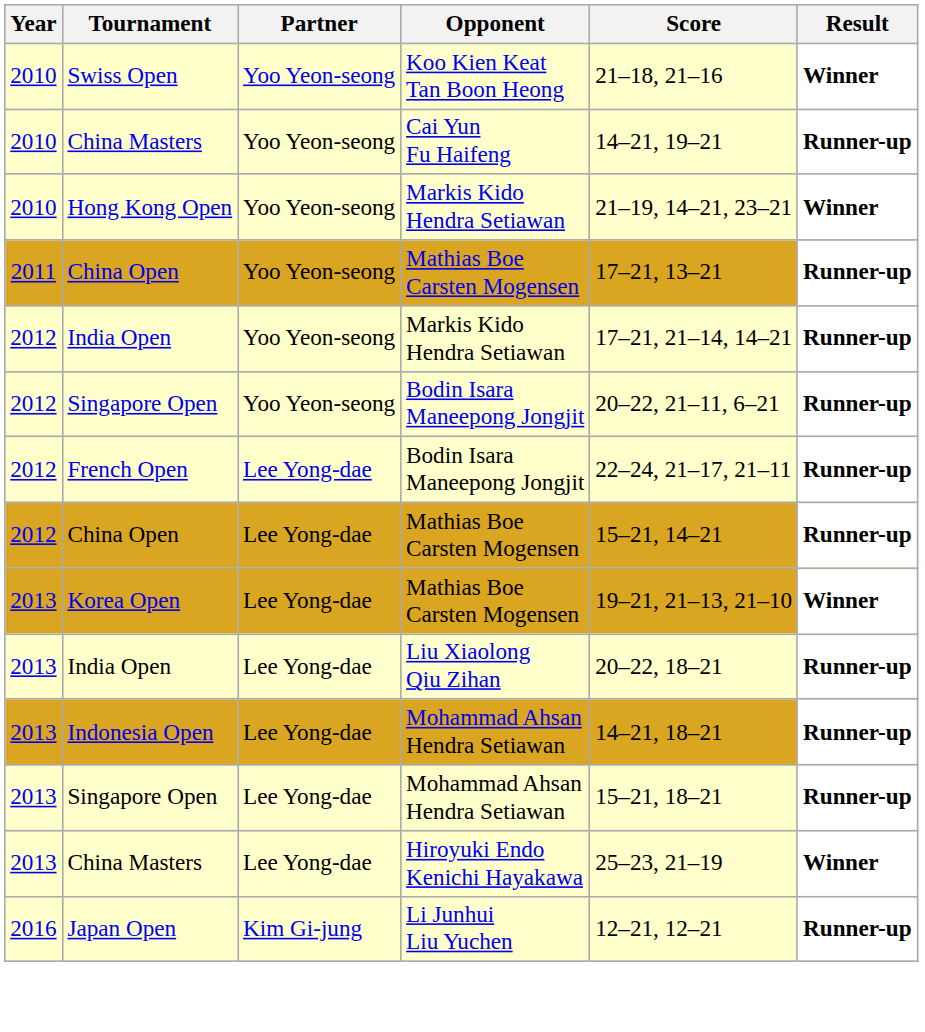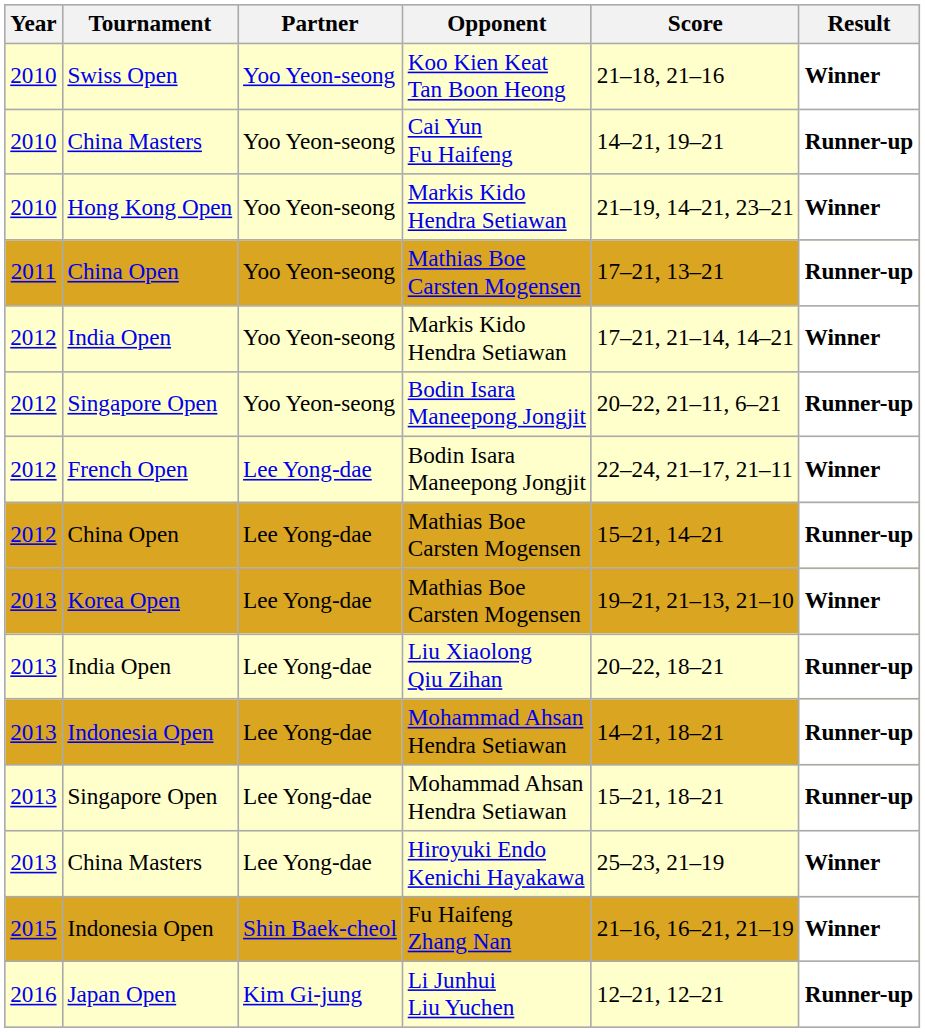 <table class="sortable wikitable" style="font-size: 90%;">
 <tr>
 <th>Year</th>
 <th>Tournament</th>
 <th>Partner</th>
 <th>Opponent</th>
 <th>Score</th>
 <th>Result</th>
 </tr>
 <tr style="background:#FFFFCC">
 <td align="center"><a href='#'>2010</a></td>
 <td align="left"><a href='#'>Swiss Open</a></td>
 <td align="left"> <a href='#'>Yoo Yeon-seong</a></td>
 <td align="left"> <a href='#'>Koo Kien Keat</a> <br>  <a href='#'>Tan Boon Heong</a></td>
 <td align="left">21–18, 21–16</td>
 <td style="text-align:left; background:white"> <strong>Winner</strong></td>
 </tr>
 <tr style="background:#FFFFCC">
 <td align="center"><a href='#'>2010</a></td>
 <td align="left"><a href='#'>China Masters</a></td>
 <td align="left"> Yoo Yeon-seong</td>
 <td align="left"> <a href='#'>Cai Yun</a> <br>  <a href='#'>Fu Haifeng</a></td>
 <td align="left">14–21, 19–21</td>
 <td style="text-align:left; background:white"> <strong>Runner-up</strong></td>
 </tr>
 <tr style="background:#FFFFCC">
 <td align="center"><a href='#'>2010</a></td>
 <td align="left"><a href='#'>Hong Kong Open</a></td>
 <td align="left"> Yoo Yeon-seong</td>
 <td align="left"> <a href='#'>Markis Kido</a> <br>  <a href='#'>Hendra Setiawan</a></td>
 <td align="left">21–19, 14–21, 23–21</td>
 <td style="text-align:left; background:white"> <strong>Winner</strong></td>
 </tr>
 <tr style="background:#DAA520">
 <td align="center"><a href='#'>2011</a></td>
 <td align="left"><a href='#'>China Open</a></td>
 <td align="left"> Yoo Yeon-seong</td>
 <td align="left"> <a href='#'>Mathias Boe</a> <br>  <a href='#'>Carsten Mogensen</a></td>
 <td align="left">17–21, 13–21</td>
 <td style="text-align:left; background:white"> <strong>Runner-up</strong></td>
 </tr>
 <tr style="background:#FFFFCC">
 <td align="center"><a href='#'>2012</a></td>
 <td align="left"><a href='#'>India Open</a></td>
 <td align="left"> Yoo Yeon-seong</td>
 <td align="left"> Markis Kido <br>  Hendra Setiawan</td>
 <td align="left">17–21, 21–14, 14–21</td>
-<td style="text-align:left; background:white"> <strong>Runner-up</strong></td>
+<td style="text-align:left; background:white"> <strong>Winner</strong></td>
 </tr>
 <tr style="background:#FFFFCC">
 <td align="center"><a href='#'>2012</a></td>
 <td align="left"><a href='#'>Singapore Open</a></td>
 <td align="left"> Yoo Yeon-seong</td>
 <td align="left"> <a href='#'>Bodin Isara</a> <br>  <a href='#'>Maneepong Jongjit</a></td>
 <td align="left">20–22, 21–11, 6–21</td>
 <td style="text-align:left; background:white"> <strong>Runner-up</strong></td>
 </tr>
 <tr style="background:#FFFFCC">
 <td align="center"><a href='#'>2012</a></td>
 <td align="left"><a href='#'>French Open</a></td>
 <td align="left"> <a href='#'>Lee Yong-dae</a></td>
 <td align="left"> Bodin Isara <br>  Maneepong Jongjit</td>
 <td align="left">22–24, 21–17, 21–11</td>
-<td style="text-align:left; background:white"> <strong>Runner-up</strong></td>
+<td style="text-align:left; background:white"> <strong>Winner</strong></td>
 </tr>
 <tr style="background:#DAA520">
 <td align="center"><a href='#'>2012</a></td>
 <td align="left">China Open</td>
 <td align="left"> Lee Yong-dae</td>
 <td align="left"> Mathias Boe <br>  Carsten Mogensen</td>
 <td align="left">15–21, 14–21</td>
 <td style="text-align:left; background:white"> <strong>Runner-up</strong></td>
 </tr>
 <tr style="background:#DAA520">
 <td align="center"><a href='#'>2013</a></td>
 <td align="left"><a href='#'>Korea Open</a></td>
 <td align="left"> Lee Yong-dae</td>
 <td align="left"> Mathias Boe <br>  Carsten Mogensen</td>
 <td align="left">19–21, 21–13, 21–10</td>
 <td style="text-align:left; background:white"> <strong>Winner</strong></td>
 </tr>
 <tr style="background:#FFFFCC">
 <td align="center"><a href='#'>2013</a></td>
 <td align="left">India Open</td>
 <td align="left"> Lee Yong-dae</td>
 <td align="left"> <a href='#'>Liu Xiaolong</a> <br>  <a href='#'>Qiu Zihan</a></td>
 <td align="left">20–22, 18–21</td>
 <td style="text-align:left; background:white"> <strong>Runner-up</strong></td>
 </tr>
 <tr style="background:#DAA520">
 <td align="center"><a href='#'>2013</a></td>
 <td align="left"><a href='#'>Indonesia Open</a></td>
 <td align="left"> Lee Yong-dae</td>
 <td align="left"> <a href='#'>Mohammad Ahsan</a> <br>  Hendra Setiawan</td>
 <td align="left">14–21, 18–21</td>
 <td style="text-align:left; background:white"> <strong>Runner-up</strong></td>
 </tr>
 <tr style="background:#FFFFCC">
 <td align="center"><a href='#'>2013</a></td>
 <td align="left">Singapore Open</td>
 <td align="left"> Lee Yong-dae</td>
 <td align="left"> Mohammad Ahsan <br>  Hendra Setiawan</td>
 <td align="left">15–21, 18–21</td>
 <td style="text-align:left; background:white"> <strong>Runner-up</strong></td>
 </tr>
 <tr style="background:#FFFFCC">
 <td align="center"><a href='#'>2013</a></td>
 <td align="left">China Masters</td>
 <td align="left"> Lee Yong-dae</td>
 <td align="left"> <a href='#'>Hiroyuki Endo</a> <br>  <a href='#'>Kenichi Hayakawa</a></td>
 <td align="left">25–23, 21–19</td>
 <td style="text-align:left; background:white"> <strong>Winner</strong></td>
 </tr>
+<tr style="background:#DAA520">
+<td align="center"><a href='#'>2015</a></td>
+<td align="left">Indonesia Open</td>
+<td align="left"> <a href='#'>Shin Baek-cheol</a></td>
+<td align="left"> Fu Haifeng <br>  <a href='#'>Zhang Nan</a></td>
+<td align="left">21–16, 16–21, 21–19</td>
+<td style="text-align:left; background:white"> <strong>Winner</strong></td>
+</tr>
 <tr style="background:#FFFFCC">
 <td align="center"><a href='#'>2016</a></td>
 <td align="left"><a href='#'>Japan Open</a></td>
 <td align="left"> <a href='#'>Kim Gi-jung</a></td>
 <td align="left"> <a href='#'>Li Junhui</a> <br>  <a href='#'>Liu Yuchen</a></td>
 <td align="left">12–21, 12–21</td>
 <td style="text-align:left; background:white"> <strong>Runner-up</strong></td>
 </tr>
 </table>
